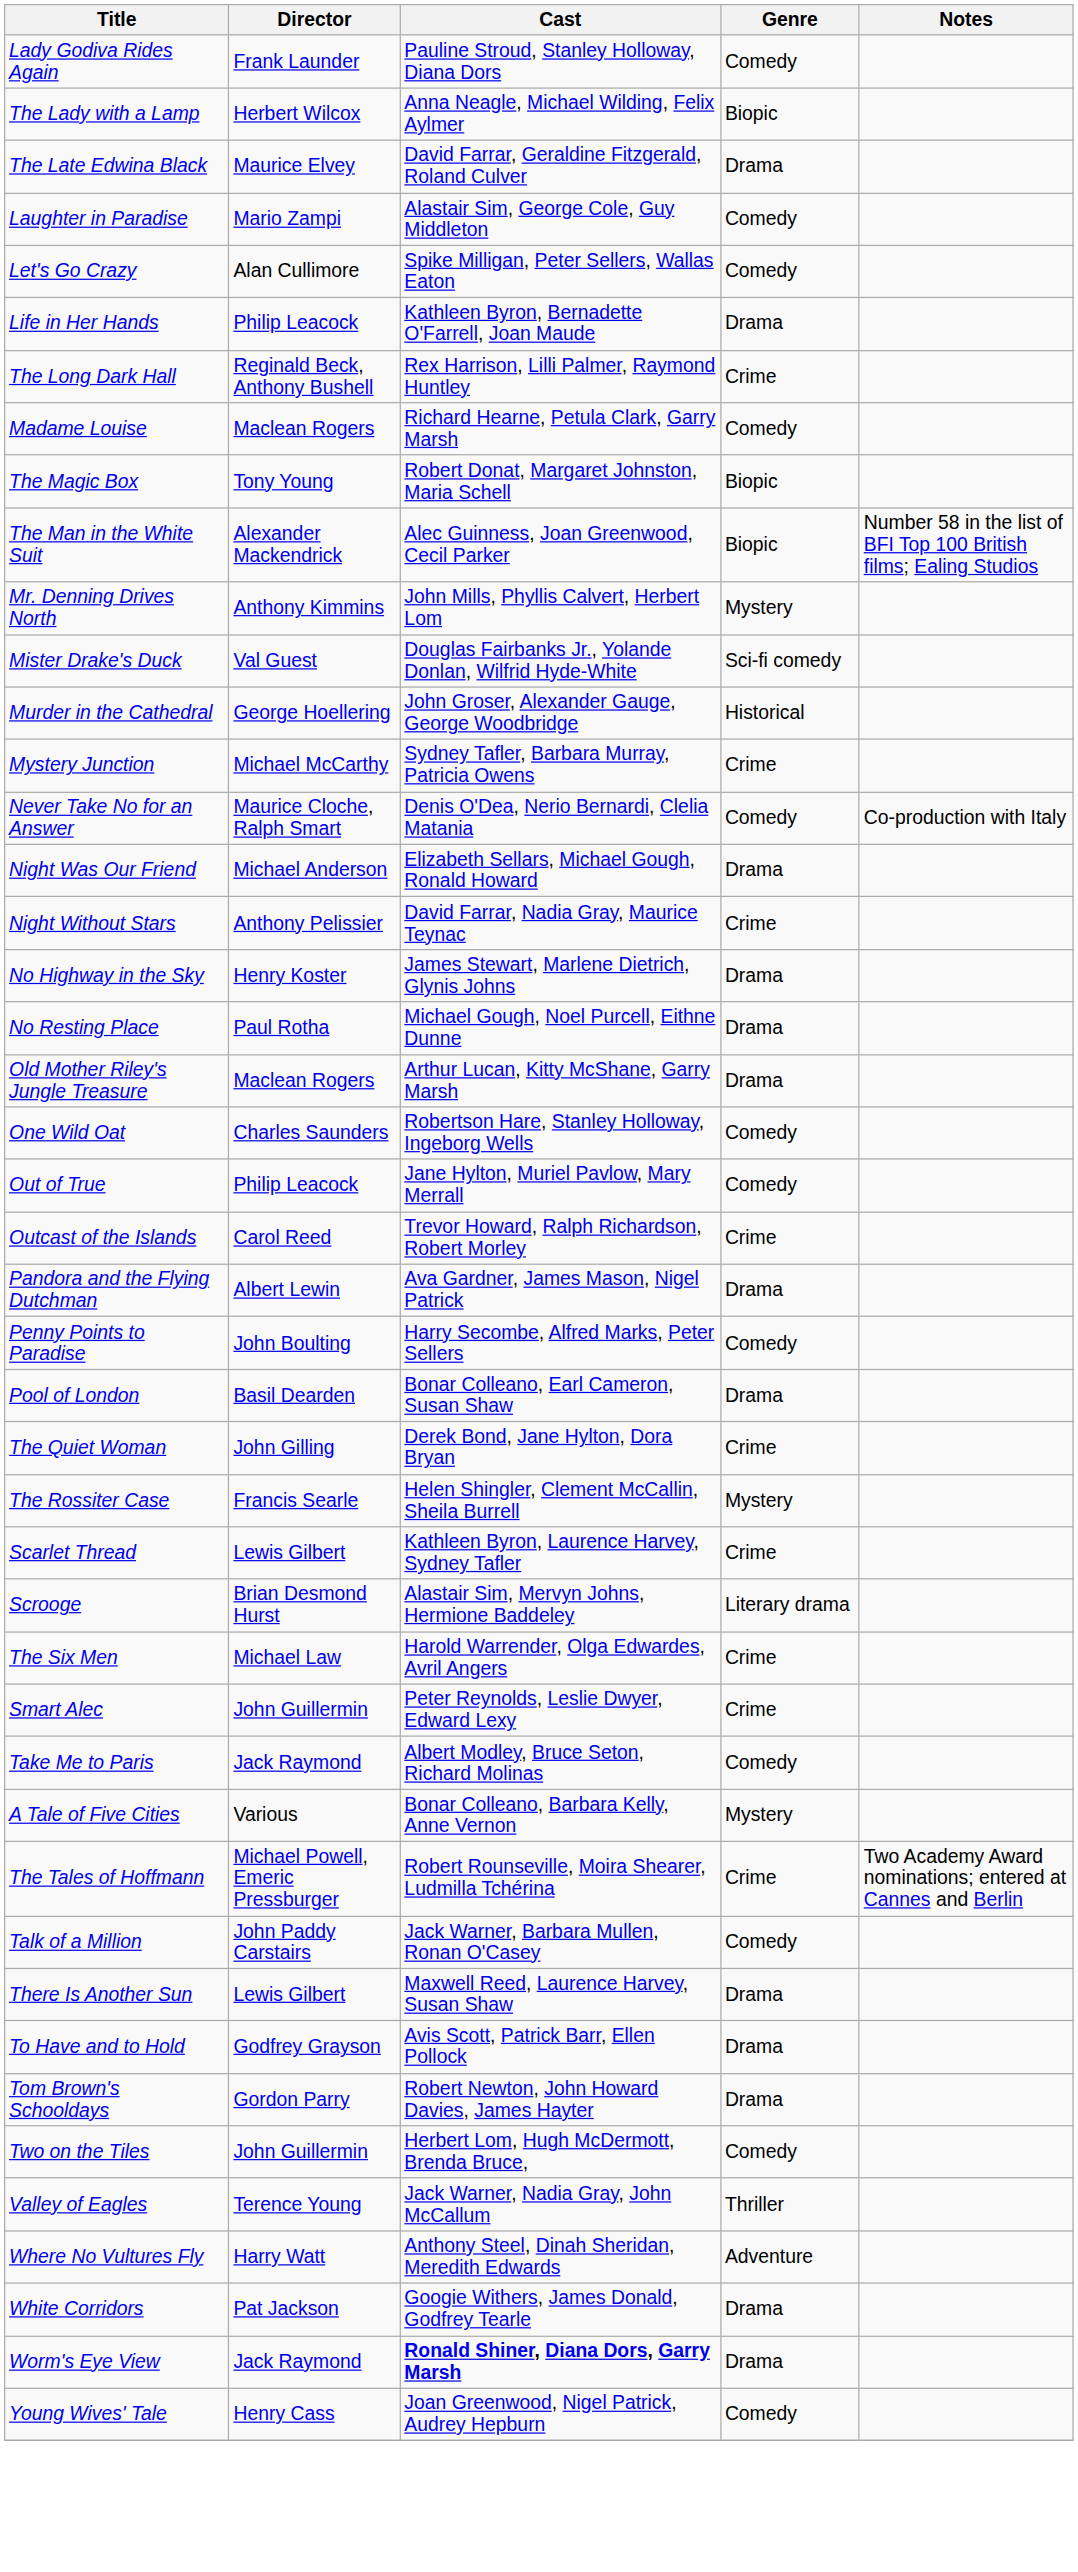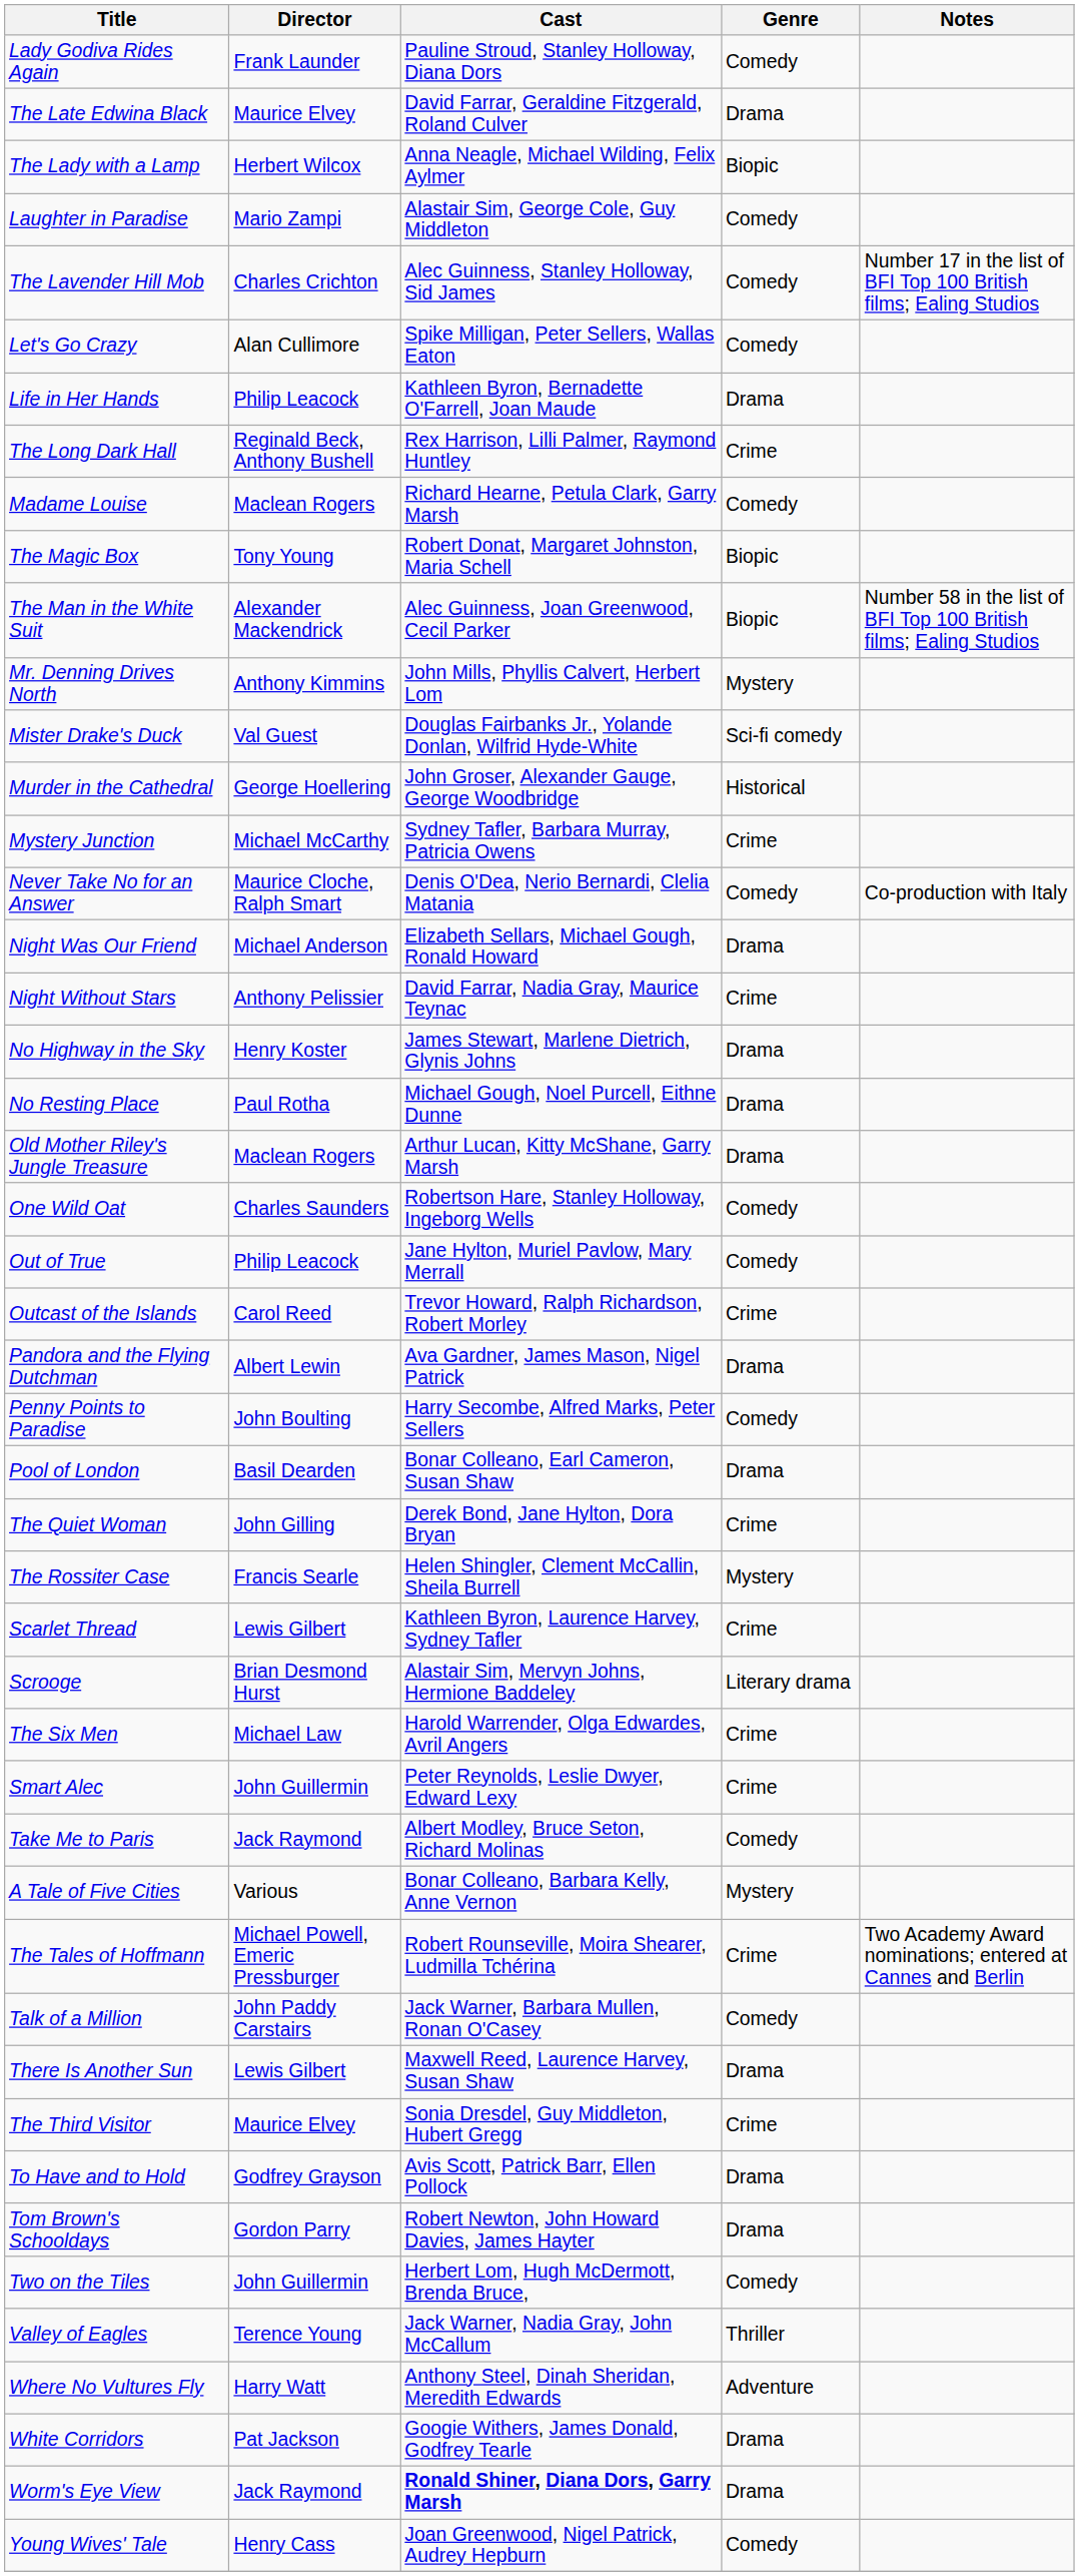 <table class="wikitable" style="width:100%;">
 <tr>
 <th style="width:21%;">Title</th>
 <th style="width:16%;">Director</th>
 <th style="width:30%;">Cast</th>
 <th style="width:13%;">Genre</th>
 <th style="width:20%;">Notes</th>
 </tr>
 <tr>
 <td><em><a href='#'>Lady Godiva Rides Again</a></em></td>
 <td><a href='#'>Frank Launder</a></td>
 <td><a href='#'>Pauline Stroud</a>, <a href='#'>Stanley Holloway</a>, <a href='#'>Diana Dors</a></td>
 <td>Comedy</td>
 <td></td>
 </tr>
 <tr>
+<td><em><a href='#'>The Late Edwina Black</a></em></td>
+<td><a href='#'>Maurice Elvey</a></td>
+<td><a href='#'>David Farrar</a>, <a href='#'>Geraldine Fitzgerald</a>, <a href='#'>Roland Culver</a></td>
+<td>Drama</td>
+<td></td>
+</tr>
+<tr>
 <td><em><a href='#'>The Lady with a Lamp</a></em></td>
 <td><a href='#'>Herbert Wilcox</a></td>
 <td><a href='#'>Anna Neagle</a>, <a href='#'>Michael Wilding</a>, <a href='#'>Felix Aylmer</a></td>
 <td>Biopic</td>
-<td></td>
-</tr>
-<tr>
-<td><em><a href='#'>The Late Edwina Black</a></em></td>
-<td><a href='#'>Maurice Elvey</a></td>
-<td><a href='#'>David Farrar</a>, <a href='#'>Geraldine Fitzgerald</a>, <a href='#'>Roland Culver</a></td>
-<td>Drama</td>
 <td></td>
 </tr>
 <tr>
 <td><em><a href='#'>Laughter in Paradise</a></em></td>
 <td><a href='#'>Mario Zampi</a></td>
 <td><a href='#'>Alastair Sim</a>, <a href='#'>George Cole</a>, <a href='#'>Guy Middleton</a></td>
 <td>Comedy</td>
 <td></td>
+</tr>
+<tr>
+<td><em><a href='#'>The Lavender Hill Mob</a></em></td>
+<td><a href='#'>Charles Crichton</a></td>
+<td><a href='#'>Alec Guinness</a>, <a href='#'>Stanley Holloway</a>, <a href='#'>Sid James</a></td>
+<td>Comedy</td>
+<td>Number 17 in the list of <a href='#'>BFI Top 100 British films</a>; <a href='#'>Ealing Studios</a></td>
 </tr>
 <tr>
 <td><em><a href='#'>Let's Go Crazy</a></em></td>
 <td>Alan Cullimore</td>
 <td><a href='#'>Spike Milligan</a>, <a href='#'>Peter Sellers</a>, <a href='#'>Wallas Eaton</a></td>
 <td>Comedy</td>
 <td></td>
 </tr>
 <tr>
 <td><em><a href='#'>Life in Her Hands</a></em></td>
 <td><a href='#'>Philip Leacock</a></td>
 <td><a href='#'>Kathleen Byron</a>, <a href='#'>Bernadette O'Farrell</a>, <a href='#'>Joan Maude</a></td>
 <td>Drama</td>
 <td></td>
 </tr>
 <tr>
 <td><em><a href='#'>The Long Dark Hall</a></em></td>
 <td><a href='#'>Reginald Beck</a>, <a href='#'>Anthony Bushell</a></td>
 <td><a href='#'>Rex Harrison</a>, <a href='#'>Lilli Palmer</a>, <a href='#'>Raymond Huntley</a></td>
 <td>Crime</td>
 <td></td>
 </tr>
 <tr>
 <td><em><a href='#'>Madame Louise</a></em></td>
 <td><a href='#'>Maclean Rogers</a></td>
 <td><a href='#'>Richard Hearne</a>, <a href='#'>Petula Clark</a>, <a href='#'>Garry Marsh</a></td>
 <td>Comedy</td>
 <td></td>
 </tr>
 <tr>
 <td><em><a href='#'>The Magic Box</a></em></td>
 <td><a href='#'>Tony Young</a></td>
 <td><a href='#'>Robert Donat</a>, <a href='#'>Margaret Johnston</a>, <a href='#'>Maria Schell</a></td>
 <td>Biopic</td>
 <td></td>
 </tr>
 <tr>
 <td><em><a href='#'>The Man in the White Suit</a></em></td>
 <td><a href='#'>Alexander Mackendrick</a></td>
 <td><a href='#'>Alec Guinness</a>, <a href='#'>Joan Greenwood</a>, <a href='#'>Cecil Parker</a></td>
 <td>Biopic</td>
 <td>Number 58 in the list of <a href='#'>BFI Top 100 British films</a>; <a href='#'>Ealing Studios</a></td>
 </tr>
 <tr>
 <td><em><a href='#'>Mr. Denning Drives North</a></em></td>
 <td><a href='#'>Anthony Kimmins</a></td>
 <td><a href='#'>John Mills</a>, <a href='#'>Phyllis Calvert</a>, <a href='#'>Herbert Lom</a></td>
 <td>Mystery</td>
 <td></td>
 </tr>
 <tr>
 <td><em><a href='#'>Mister Drake's Duck</a></em></td>
 <td><a href='#'>Val Guest</a></td>
 <td><a href='#'>Douglas Fairbanks Jr.</a>, <a href='#'>Yolande Donlan</a>, <a href='#'>Wilfrid Hyde-White</a></td>
 <td>Sci-fi comedy</td>
 <td></td>
 </tr>
 <tr>
 <td><em><a href='#'>Murder in the Cathedral</a></em></td>
 <td><a href='#'>George Hoellering</a></td>
 <td><a href='#'>John Groser</a>, <a href='#'>Alexander Gauge</a>, <a href='#'>George Woodbridge</a></td>
 <td>Historical</td>
 <td></td>
 </tr>
 <tr>
 <td><em><a href='#'>Mystery Junction</a></em></td>
 <td><a href='#'>Michael McCarthy</a></td>
 <td><a href='#'>Sydney Tafler</a>, <a href='#'>Barbara Murray</a>, <a href='#'>Patricia Owens</a></td>
 <td>Crime</td>
 <td></td>
 </tr>
 <tr>
 <td><em><a href='#'>Never Take No for an Answer</a></em></td>
 <td><a href='#'>Maurice Cloche</a>, <a href='#'>Ralph Smart</a></td>
 <td><a href='#'>Denis O'Dea</a>, <a href='#'>Nerio Bernardi</a>, <a href='#'>Clelia Matania</a></td>
 <td>Comedy</td>
 <td>Co-production with Italy</td>
 </tr>
 <tr>
 <td><em><a href='#'>Night Was Our Friend</a></em></td>
 <td><a href='#'>Michael Anderson</a></td>
 <td><a href='#'>Elizabeth Sellars</a>, <a href='#'>Michael Gough</a>, <a href='#'>Ronald Howard</a></td>
 <td>Drama</td>
 <td></td>
 </tr>
 <tr>
 <td><em><a href='#'>Night Without Stars</a></em></td>
 <td><a href='#'>Anthony Pelissier</a></td>
 <td><a href='#'>David Farrar</a>, <a href='#'>Nadia Gray</a>, <a href='#'>Maurice Teynac</a></td>
 <td>Crime</td>
 <td></td>
 </tr>
 <tr>
 <td><em><a href='#'>No Highway in the Sky</a></em></td>
 <td><a href='#'>Henry Koster</a></td>
 <td><a href='#'>James Stewart</a>, <a href='#'>Marlene Dietrich</a>, <a href='#'>Glynis Johns</a></td>
 <td>Drama</td>
 <td></td>
 </tr>
 <tr>
 <td><em><a href='#'>No Resting Place</a></em></td>
 <td><a href='#'>Paul Rotha</a></td>
 <td><a href='#'>Michael Gough</a>, <a href='#'>Noel Purcell</a>, <a href='#'>Eithne Dunne</a></td>
 <td>Drama</td>
 <td></td>
 </tr>
 <tr>
 <td><em><a href='#'>Old Mother Riley's Jungle Treasure</a></em></td>
 <td><a href='#'>Maclean Rogers</a></td>
 <td><a href='#'>Arthur Lucan</a>, <a href='#'>Kitty McShane</a>, <a href='#'>Garry Marsh</a></td>
 <td>Drama</td>
 <td></td>
 </tr>
 <tr>
 <td><em><a href='#'>One Wild Oat</a></em></td>
 <td><a href='#'>Charles Saunders</a></td>
 <td><a href='#'>Robertson Hare</a>, <a href='#'>Stanley Holloway</a>, <a href='#'>Ingeborg Wells</a></td>
 <td>Comedy</td>
 <td></td>
 </tr>
 <tr>
 <td><em><a href='#'>Out of True</a></em></td>
 <td><a href='#'>Philip Leacock</a></td>
 <td><a href='#'>Jane Hylton</a>, <a href='#'>Muriel Pavlow</a>, <a href='#'>Mary Merrall</a></td>
 <td>Comedy</td>
 <td></td>
 </tr>
 <tr>
 <td><em><a href='#'>Outcast of the Islands</a></em></td>
 <td><a href='#'>Carol Reed</a></td>
 <td><a href='#'>Trevor Howard</a>, <a href='#'>Ralph Richardson</a>, <a href='#'>Robert Morley</a></td>
 <td>Crime</td>
 <td></td>
 </tr>
 <tr>
 <td><em><a href='#'>Pandora and the Flying Dutchman</a></em></td>
 <td><a href='#'>Albert Lewin</a></td>
 <td><a href='#'>Ava Gardner</a>, <a href='#'>James Mason</a>, <a href='#'>Nigel Patrick</a></td>
 <td>Drama</td>
 <td></td>
 </tr>
 <tr>
 <td><em><a href='#'>Penny Points to Paradise</a></em></td>
 <td><a href='#'>John Boulting</a></td>
 <td><a href='#'>Harry Secombe</a>, <a href='#'>Alfred Marks</a>, <a href='#'>Peter Sellers</a></td>
 <td>Comedy</td>
 <td></td>
 </tr>
 <tr>
 <td><em><a href='#'>Pool of London</a></em></td>
 <td><a href='#'>Basil Dearden</a></td>
 <td><a href='#'>Bonar Colleano</a>, <a href='#'>Earl Cameron</a>, <a href='#'>Susan Shaw</a></td>
 <td>Drama</td>
 <td></td>
 </tr>
 <tr>
 <td><em><a href='#'>The Quiet Woman</a></em></td>
 <td><a href='#'>John Gilling</a></td>
 <td><a href='#'>Derek Bond</a>, <a href='#'>Jane Hylton</a>, <a href='#'>Dora Bryan</a></td>
 <td>Crime</td>
 <td></td>
 </tr>
 <tr>
 <td><em><a href='#'>The Rossiter Case</a></em></td>
 <td><a href='#'>Francis Searle</a></td>
 <td><a href='#'>Helen Shingler</a>, <a href='#'>Clement McCallin</a>, <a href='#'>Sheila Burrell</a></td>
 <td>Mystery</td>
 <td></td>
 </tr>
 <tr>
 <td><em><a href='#'>Scarlet Thread</a></em></td>
 <td><a href='#'>Lewis Gilbert</a></td>
 <td><a href='#'>Kathleen Byron</a>, <a href='#'>Laurence Harvey</a>, <a href='#'>Sydney Tafler</a></td>
 <td>Crime</td>
 <td></td>
 </tr>
 <tr>
 <td><em><a href='#'>Scrooge</a></em></td>
 <td><a href='#'>Brian Desmond Hurst</a></td>
 <td><a href='#'>Alastair Sim</a>, <a href='#'>Mervyn Johns</a>, <a href='#'>Hermione Baddeley</a></td>
 <td>Literary drama</td>
 <td></td>
 </tr>
 <tr>
 <td><em><a href='#'>The Six Men</a></em></td>
 <td><a href='#'>Michael Law</a></td>
 <td><a href='#'>Harold Warrender</a>, <a href='#'>Olga Edwardes</a>, <a href='#'>Avril Angers</a></td>
 <td>Crime</td>
 <td></td>
 </tr>
 <tr>
 <td><em><a href='#'>Smart Alec</a></em></td>
 <td><a href='#'>John Guillermin</a></td>
 <td><a href='#'>Peter Reynolds</a>, <a href='#'>Leslie Dwyer</a>, <a href='#'>Edward Lexy</a></td>
 <td>Crime</td>
 <td></td>
 </tr>
 <tr>
 <td><em><a href='#'>Take Me to Paris</a></em></td>
 <td><a href='#'>Jack Raymond</a></td>
 <td><a href='#'>Albert Modley</a>, <a href='#'>Bruce Seton</a>, <a href='#'>Richard Molinas</a></td>
 <td>Comedy</td>
 <td></td>
 </tr>
 <tr>
 <td><em><a href='#'>A Tale of Five Cities</a></em></td>
 <td>Various</td>
 <td><a href='#'>Bonar Colleano</a>, <a href='#'>Barbara Kelly</a>, <a href='#'>Anne Vernon</a></td>
 <td>Mystery</td>
 <td></td>
 </tr>
 <tr>
 <td><em><a href='#'>The Tales of Hoffmann</a></em></td>
 <td><a href='#'>Michael Powell</a>, <a href='#'>Emeric Pressburger</a></td>
 <td><a href='#'>Robert Rounseville</a>, <a href='#'>Moira Shearer</a>, <a href='#'>Ludmilla Tchérina</a></td>
 <td>Crime</td>
 <td>Two Academy Award nominations; entered at <a href='#'>Cannes</a> and <a href='#'>Berlin</a></td>
 </tr>
 <tr>
 <td><em><a href='#'>Talk of a Million</a></em></td>
 <td><a href='#'>John Paddy Carstairs</a></td>
 <td><a href='#'>Jack Warner</a>, <a href='#'>Barbara Mullen</a>, <a href='#'>Ronan O'Casey</a></td>
 <td>Comedy</td>
 <td></td>
 </tr>
 <tr>
 <td><em><a href='#'>There Is Another Sun</a></em></td>
 <td><a href='#'>Lewis Gilbert</a></td>
 <td><a href='#'>Maxwell Reed</a>, <a href='#'>Laurence Harvey</a>, <a href='#'>Susan Shaw</a></td>
 <td>Drama</td>
 <td></td>
 </tr>
 <tr>
+<td><em><a href='#'>The Third Visitor</a></em></td>
+<td><a href='#'>Maurice Elvey</a></td>
+<td><a href='#'>Sonia Dresdel</a>, <a href='#'>Guy Middleton</a>, <a href='#'>Hubert Gregg</a></td>
+<td>Crime</td>
+<td></td>
+</tr>
+<tr>
 <td><em><a href='#'>To Have and to Hold</a></em></td>
 <td><a href='#'>Godfrey Grayson</a></td>
 <td><a href='#'>Avis Scott</a>, <a href='#'>Patrick Barr</a>, <a href='#'>Ellen Pollock</a></td>
 <td>Drama</td>
 <td></td>
 </tr>
 <tr>
 <td><em><a href='#'>Tom Brown's Schooldays</a></em></td>
 <td><a href='#'>Gordon Parry</a></td>
 <td><a href='#'>Robert Newton</a>, <a href='#'>John Howard Davies</a>, <a href='#'>James Hayter</a></td>
 <td>Drama</td>
 <td></td>
 </tr>
 <tr>
 <td><em><a href='#'>Two on the Tiles</a></em></td>
 <td><a href='#'>John Guillermin</a></td>
 <td><a href='#'>Herbert Lom</a>, <a href='#'>Hugh McDermott</a>, <a href='#'>Brenda Bruce</a>,</td>
 <td>Comedy</td>
 <td></td>
 </tr>
 <tr>
 <td><em><a href='#'>Valley of Eagles</a></em></td>
 <td><a href='#'>Terence Young</a></td>
 <td><a href='#'>Jack Warner</a>, <a href='#'>Nadia Gray</a>, <a href='#'>John McCallum</a></td>
 <td>Thriller</td>
 <td></td>
 </tr>
 <tr>
 <td><em><a href='#'>Where No Vultures Fly</a></em></td>
 <td><a href='#'>Harry Watt</a></td>
 <td><a href='#'>Anthony Steel</a>, <a href='#'>Dinah Sheridan</a>, <a href='#'>Meredith Edwards</a></td>
 <td>Adventure</td>
 <td></td>
 </tr>
 <tr>
 <td><em><a href='#'>White Corridors</a></em></td>
 <td><a href='#'>Pat Jackson</a></td>
 <td><a href='#'>Googie Withers</a>, <a href='#'>James Donald</a>, <a href='#'>Godfrey Tearle</a></td>
 <td>Drama</td>
 <td></td>
 </tr>
 <tr>
 <td><em><a href='#'>Worm's Eye View</a></em></td>
 <td><a href='#'>Jack Raymond</a></td>
 <td><strong><a href='#'>Ronald Shiner</a>, <a href='#'>Diana Dors</a>, <a href='#'>Garry Marsh</a></strong></td>
 <td>Drama</td>
 <td></td>
 </tr>
 <tr>
 <td><em><a href='#'>Young Wives' Tale</a></em></td>
 <td><a href='#'>Henry Cass</a></td>
 <td><a href='#'>Joan Greenwood</a>, <a href='#'>Nigel Patrick</a>, <a href='#'>Audrey Hepburn</a></td>
 <td>Comedy</td>
 <td></td>
 </tr>
 <tr>
 </tr>
 </table>
